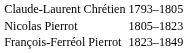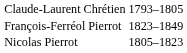 <table>
 <tr>
 <td>Claude-Laurent Chrétien</td>
 <td>1793–1805</td>
 </tr>
 <tr>
+<td>François-Ferréol Pierrot</td>
+<td>1823–1849</td>
+</tr>
+<tr>
 <td>Nicolas Pierrot</td>
 <td>1805–1823</td>
 </tr>
-<tr>
-<td>François-Ferréol Pierrot</td>
-<td>1823–1849</td>
-</tr>
 </table>
